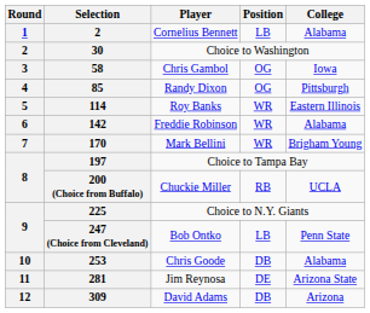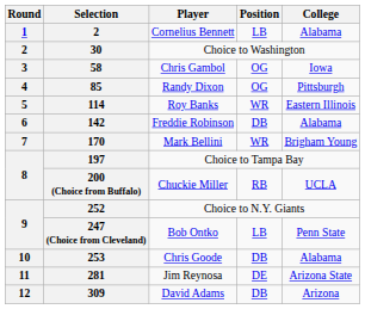 <table class="wikitable" style="text-align:center">
 <tr>
 <th>Round</th>
 <th>Selection</th>
 <th>Player</th>
 <th>Position</th>
 <th>College</th>
 </tr>
 <tr>
 <th><a href='#'>1</a></th>
 <th>2</th>
 <td><a href='#'>Cornelius Bennett</a></td>
 <td><a href='#'>LB</a></td>
 <td><a href='#'>Alabama</a></td>
 </tr>
 <tr>
 <th>2</th>
 <th>30</th>
 <td colspan="3">Choice to Washington</td>
 </tr>
 <tr>
 <th>3</th>
 <th>58</th>
 <td><a href='#'>Chris Gambol</a></td>
 <td><a href='#'>OG</a></td>
 <td><a href='#'>Iowa</a></td>
 </tr>
 <tr>
 <th>4</th>
 <th>85</th>
 <td><a href='#'>Randy Dixon</a></td>
 <td><a href='#'>OG</a></td>
 <td><a href='#'>Pittsburgh</a></td>
 </tr>
 <tr>
 <th>5</th>
 <th>114</th>
 <td><a href='#'>Roy Banks</a></td>
 <td><a href='#'>WR</a></td>
 <td><a href='#'>Eastern Illinois</a></td>
 </tr>
 <tr>
 <th>6</th>
 <th>142</th>
 <td><a href='#'>Freddie Robinson</a></td>
-<td><a href='#'>WR</a></td>
+<td><a href='#'>DB</a></td>
 <td><a href='#'>Alabama</a></td>
 </tr>
 <tr>
 <th>7</th>
 <th>170</th>
 <td><a href='#'>Mark Bellini</a></td>
 <td><a href='#'>WR</a></td>
 <td><a href='#'>Brigham Young</a></td>
 </tr>
 <tr>
 <th rowspan="2">8</th>
 <th>197</th>
 <td colspan="3">Choice to Tampa Bay</td>
 </tr>
 <tr>
 <th>200<br><small>(Choice from Buffalo)</small></th>
 <td><a href='#'>Chuckie Miller</a></td>
 <td><a href='#'>RB</a></td>
 <td><a href='#'>UCLA</a></td>
 </tr>
 <tr>
 <th rowspan="2">9</th>
-<th>225</th>
+<th>252</th>
 <td colspan="3">Choice to N.Y. Giants</td>
 </tr>
 <tr>
 <th>247<br><small>(Choice from Cleveland)</small></th>
 <td><a href='#'>Bob Ontko</a></td>
 <td><a href='#'>LB</a></td>
 <td><a href='#'>Penn State</a></td>
 </tr>
 <tr>
 <th>10</th>
 <th>253</th>
 <td><a href='#'>Chris Goode</a></td>
 <td><a href='#'>DB</a></td>
 <td><a href='#'>Alabama</a></td>
 </tr>
 <tr>
 <th>11</th>
 <th>281</th>
 <td>Jim Reynosa</td>
 <td><a href='#'>DE</a></td>
 <td><a href='#'>Arizona State</a></td>
 </tr>
 <tr>
 <th>12</th>
 <th>309</th>
 <td><a href='#'>David Adams</a></td>
 <td><a href='#'>DB</a></td>
 <td><a href='#'>Arizona</a></td>
 </tr>
 </table>
